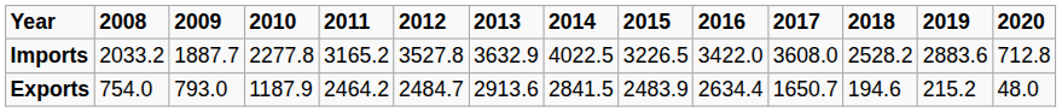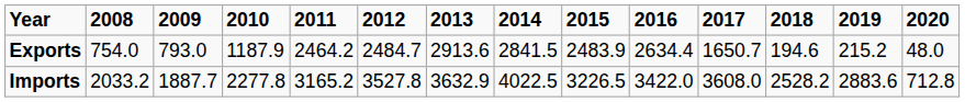 <table class="wikitable">
 <tr>
 <td><strong>Year</strong></td>
 <td><strong>2008</strong></td>
 <td><strong>2009</strong></td>
 <td><strong>2010</strong></td>
 <td><strong>2011</strong></td>
 <td><strong>2012</strong></td>
 <td><strong>2013</strong></td>
 <td><strong>2014</strong></td>
 <td><strong>2015</strong></td>
 <td><strong>2016</strong></td>
 <td><strong>2017</strong></td>
 <td><strong>2018</strong></td>
 <td><strong>2019</strong></td>
 <td><strong>2020</strong></td>
 </tr>
 <tr>
+<td><strong>Exports</strong></td>
+<td>754.0</td>
+<td>793.0</td>
+<td>1187.9</td>
+<td>2464.2</td>
+<td>2484.7</td>
+<td>2913.6</td>
+<td>2841.5</td>
+<td>2483.9</td>
+<td>2634.4</td>
+<td>1650.7</td>
+<td>194.6</td>
+<td>215.2</td>
+<td>48.0</td>
+</tr>
+<tr>
 <td><strong>Imports</strong></td>
 <td>2033.2</td>
 <td>1887.7</td>
 <td>2277.8</td>
 <td>3165.2</td>
 <td>3527.8</td>
 <td>3632.9</td>
 <td>4022.5</td>
 <td>3226.5</td>
 <td>3422.0</td>
 <td>3608.0</td>
 <td>2528.2</td>
 <td>2883.6</td>
 <td>712.8</td>
 </tr>
-<tr>
-<td><strong>Exports</strong></td>
-<td>754.0</td>
-<td>793.0</td>
-<td>1187.9</td>
-<td>2464.2</td>
-<td>2484.7</td>
-<td>2913.6</td>
-<td>2841.5</td>
-<td>2483.9</td>
-<td>2634.4</td>
-<td>1650.7</td>
-<td>194.6</td>
-<td>215.2</td>
-<td>48.0</td>
-</tr>
 </table>
